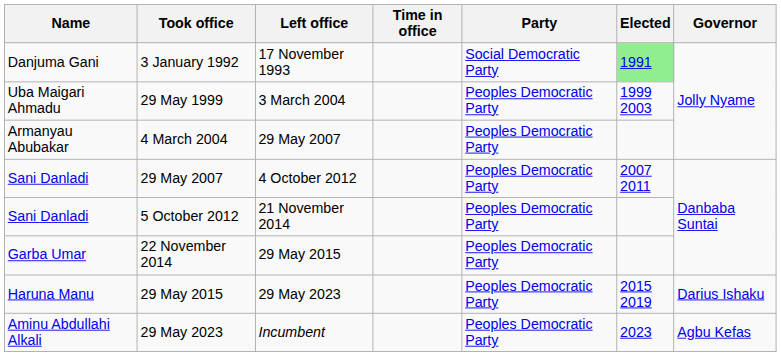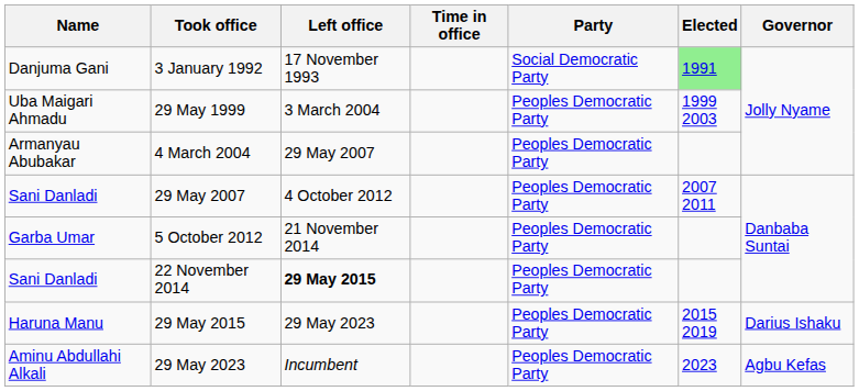 <table class="wikitable">
 <tr>
 <th>Name</th>
 <th>Took office</th>
 <th>Left office</th>
 <th>Time in office</th>
 <th>Party</th>
 <th>Elected</th>
 <th>Governor</th>
 </tr>
 <tr>
 <td>Danjuma Gani<br></td>
 <td>3 January 1992</td>
 <td>17 November 1993</td>
 <td></td>
 <td><a href='#'>Social Democratic Party</a></td>
 <td style="background: lightgreen;"><a href='#'>1991</a></td>
 <td rowspan="3"><a href='#'>Jolly Nyame</a></td>
 </tr>
 <tr>
 <td>Uba Maigari Ahmadu</td>
 <td>29 May 1999</td>
 <td>3 March 2004</td>
 <td></td>
 <td><a href='#'>Peoples Democratic Party</a></td>
 <td><a href='#'>1999</a><br><a href='#'>2003</a></td>
 </tr>
 <tr>
 <td>Armanyau Abubakar</td>
 <td>4 March 2004</td>
 <td>29 May 2007</td>
 <td></td>
 <td><a href='#'>Peoples Democratic Party</a></td>
 <td></td>
 </tr>
 <tr>
 <td><a href='#'>Sani Danladi</a><br></td>
 <td>29 May 2007</td>
 <td>4 October 2012</td>
 <td></td>
 <td><a href='#'>Peoples Democratic Party</a></td>
 <td><a href='#'>2007</a><br><a href='#'>2011</a></td>
 <td rowspan="3"><a href='#'>Danbaba Suntai</a></td>
 </tr>
 <tr>
-<td><a href='#'>Sani Danladi</a><br></td>
+<td><a href='#'>Garba Umar</a></td>
 <td>5 October 2012</td>
 <td>21 November 2014</td>
 <td></td>
 <td><a href='#'>Peoples Democratic Party</a></td>
 <td></td>
 </tr>
 <tr>
-<td><a href='#'>Garba Umar</a></td>
+<td><a href='#'>Sani Danladi</a><br></td>
 <td>22 November 2014</td>
-<td>29 May 2015</td>
+<td><strong>29 May 2015</strong></td>
 <td></td>
 <td><a href='#'>Peoples Democratic Party</a></td>
 <td></td>
 </tr>
 <tr>
 <td><a href='#'>Haruna Manu</a><br></td>
 <td>29 May 2015</td>
 <td>29 May 2023</td>
 <td></td>
 <td><a href='#'>Peoples Democratic Party</a></td>
 <td><a href='#'>2015</a><br><a href='#'>2019</a></td>
 <td><a href='#'>Darius Ishaku</a></td>
 </tr>
 <tr>
 <td><a href='#'>Aminu Abdullahi Alkali</a><br></td>
 <td>29 May 2023</td>
 <td><em>Incumbent</em></td>
 <td></td>
 <td><a href='#'>Peoples Democratic Party</a></td>
 <td><a href='#'>2023</a></td>
 <td><a href='#'>Agbu Kefas</a></td>
 </tr>
 </table>
